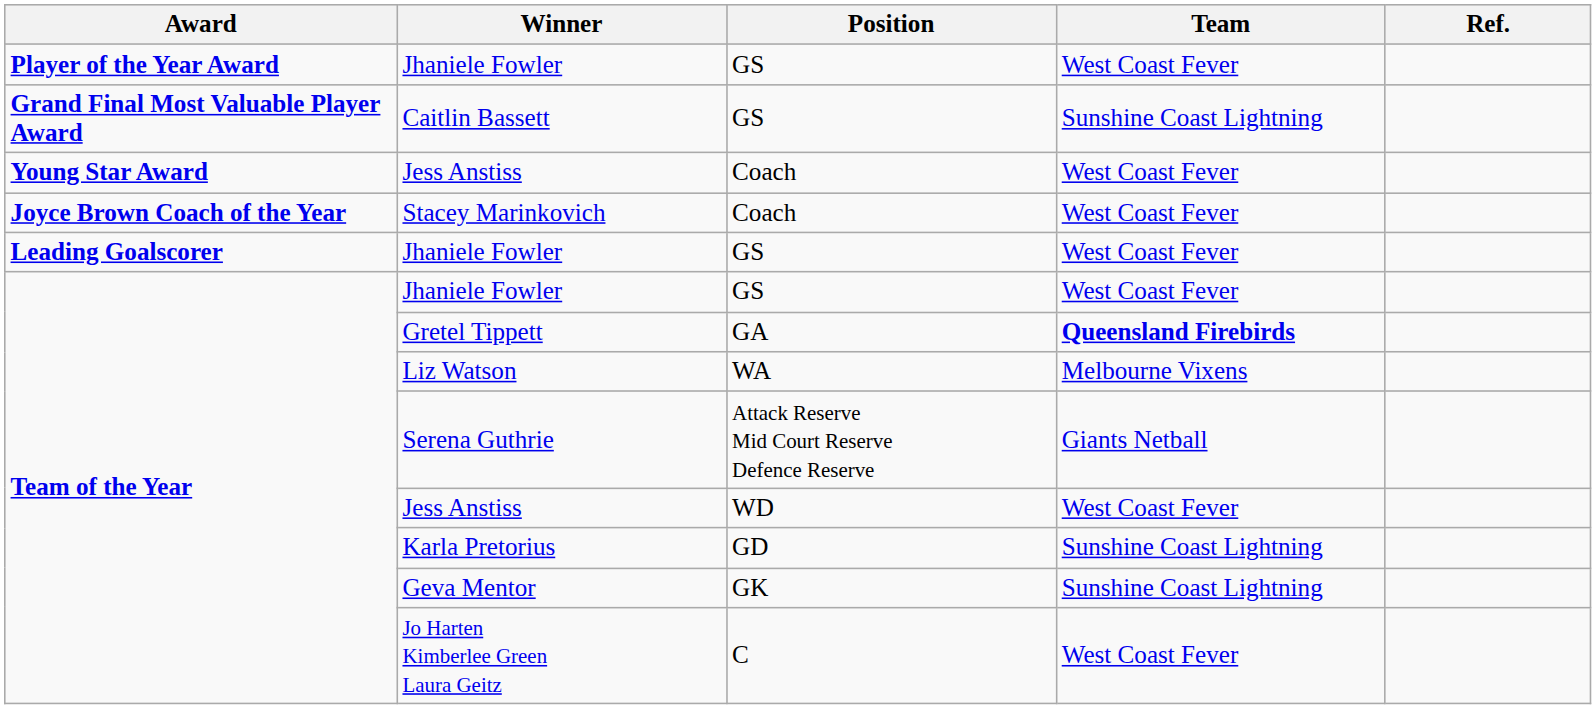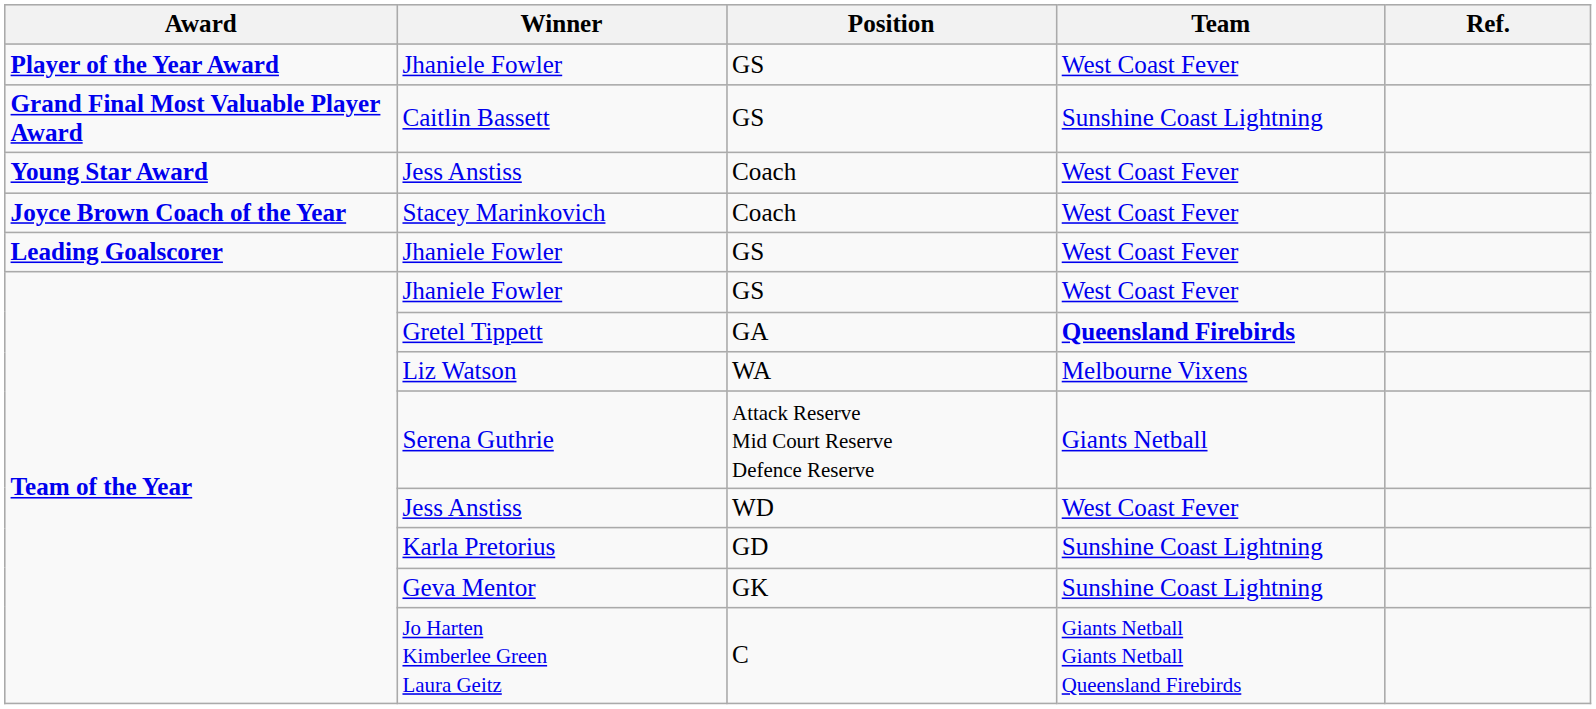 <table class="wikitable" style="width: 80%">
 <tr>
 <th colspan=1 width=150>Award</th>
 <th width=125>Winner</th>
 <th width=125>Position</th>
 <th width=125>Team</th>
 <th width=75>Ref.</th>
 </tr>
 <tr>
 <td><strong><a href='#'>Player of the Year Award</a></strong></td>
 <td><a href='#'>Jhaniele Fowler</a></td>
 <td>GS</td>
 <td><a href='#'>West Coast Fever</a></td>
 <td></td>
 </tr>
 <tr>
 <td><strong><a href='#'>Grand Final Most Valuable Player Award</a></strong></td>
 <td><a href='#'>Caitlin Bassett</a></td>
 <td>GS</td>
 <td><a href='#'>Sunshine Coast Lightning</a></td>
 <td></td>
 </tr>
 <tr>
 <td><strong><a href='#'>Young Star Award</a></strong></td>
 <td><a href='#'>Jess Anstiss</a></td>
 <td>Coach</td>
 <td><a href='#'>West Coast Fever</a></td>
 <td></td>
 </tr>
 <tr>
 <td><strong><a href='#'>Joyce Brown Coach of the Year</a></strong></td>
 <td><a href='#'>Stacey Marinkovich</a></td>
 <td>Coach</td>
 <td><a href='#'>West Coast Fever</a></td>
 <td></td>
 </tr>
 <tr>
 <td><strong><a href='#'>Leading Goalscorer</a></strong></td>
 <td><a href='#'>Jhaniele Fowler</a></td>
 <td>GS</td>
 <td><a href='#'>West Coast Fever</a></td>
 <td></td>
 </tr>
 <tr>
 <td rowspan=9><strong><a href='#'>Team of the Year</a></strong></td>
 <td><a href='#'>Jhaniele Fowler</a></td>
 <td>GS</td>
 <td><a href='#'>West Coast Fever</a></td>
 <td></td>
 </tr>
 <tr>
 <td><a href='#'>Gretel Tippett</a></td>
 <td>GA</td>
 <td><strong><a href='#'>Queensland Firebirds</a></strong></td>
 <td></td>
 </tr>
 <tr>
 <td><a href='#'>Liz Watson</a></td>
 <td>WA</td>
 <td><a href='#'>Melbourne Vixens</a></td>
 <td></td>
 </tr>
 <tr>
 <td><a href='#'>Serena Guthrie</a></td>
 <td><small>Attack Reserve<br>Mid Court Reserve<br>Defence Reserve</small></td>
 <td><a href='#'>Giants Netball</a></td>
 <td></td>
 </tr>
 <tr>
 <td><a href='#'>Jess Anstiss</a></td>
 <td>WD</td>
 <td><a href='#'>West Coast Fever</a></td>
 <td></td>
 </tr>
 <tr>
 <td><a href='#'>Karla Pretorius</a></td>
 <td>GD</td>
 <td><a href='#'>Sunshine Coast Lightning</a></td>
 <td></td>
 </tr>
 <tr>
 <td><a href='#'>Geva Mentor</a></td>
 <td>GK</td>
 <td><a href='#'>Sunshine Coast Lightning</a></td>
 <td></td>
 </tr>
 <tr>
 <td><small><a href='#'>Jo Harten</a><br><a href='#'>Kimberlee Green</a><br><a href='#'>Laura Geitz</a></small></td>
 <td>C</td>
-<td><a href='#'>West Coast Fever</a></td>
+<td><small><a href='#'>Giants Netball</a><br><a href='#'>Giants Netball</a><br><a href='#'>Queensland Firebirds</a></small></td>
 <td></td>
 </tr>
 </table>
